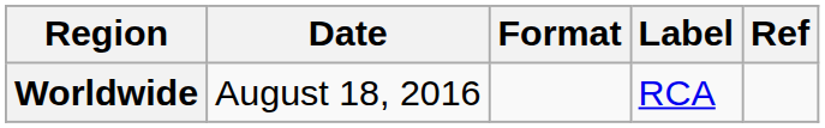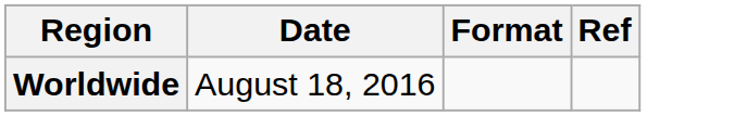 <table class="wikitable plainrowheaders">
 <tr>
 <th scope="col">Region</th>
 <th scope="col">Date</th>
 <th scope="col">Format</th>
-<th scope="col">Label</th>
 <th scope="col">Ref</th>
 </tr>
 <tr>
 <th scope="row">Worldwide</th>
 <td>August 18, 2016</td>
 <td></td>
-<td><a href='#'>RCA</a></td>
 <td></td>
 </tr>
 </table>
